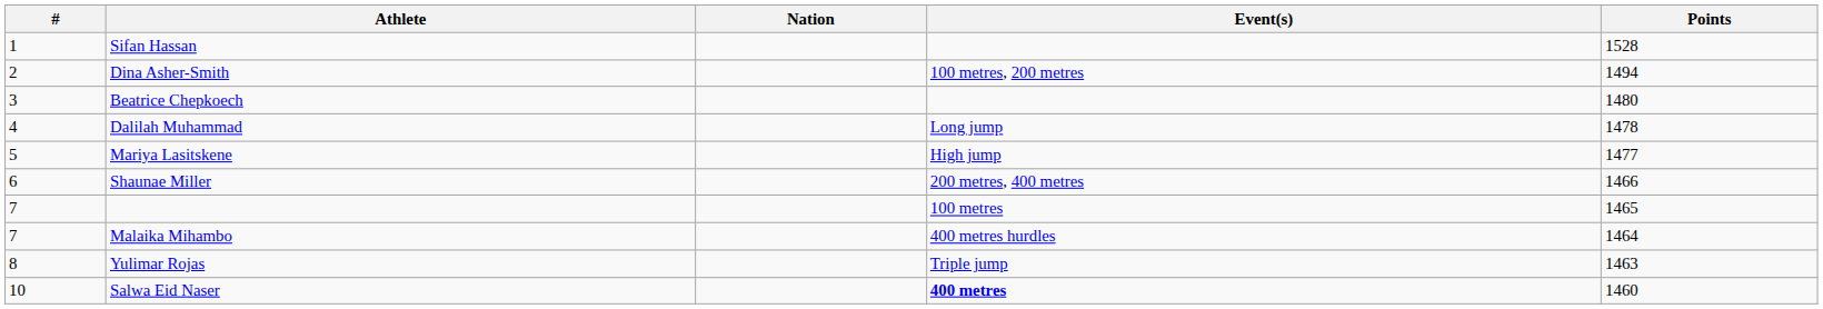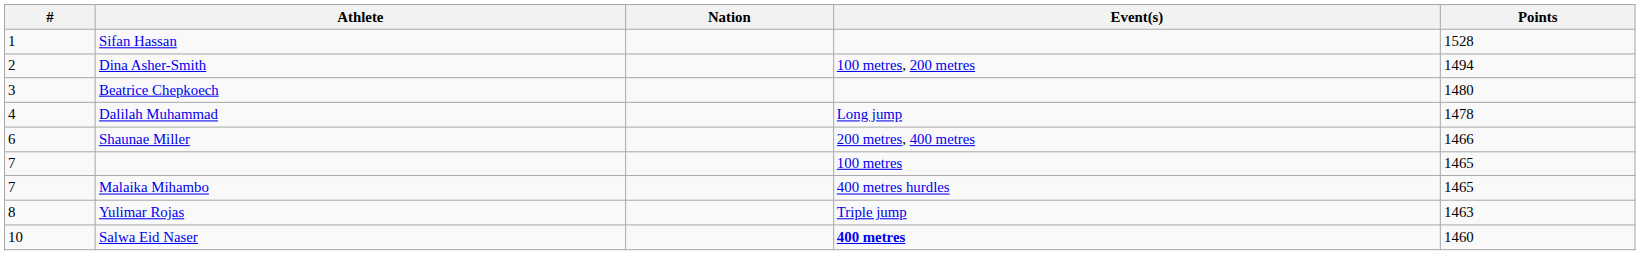 <table class="wikitable" width=100% style="font-size:90%; text-align:left;">
 <tr>
 <th>#</th>
 <th>Athlete</th>
 <th>Nation</th>
 <th>Event(s)</th>
 <th>Points</th>
 </tr>
 <tr>
 <td>1</td>
 <td><a href='#'>Sifan Hassan</a></td>
 <td></td>
 <td></td>
 <td>1528</td>
 </tr>
 <tr>
 <td>2</td>
 <td><a href='#'>Dina Asher-Smith</a></td>
 <td></td>
 <td><a href='#'>100 metres</a>, <a href='#'>200 metres</a></td>
 <td>1494</td>
 </tr>
 <tr>
 <td>3</td>
 <td><a href='#'>Beatrice Chepkoech</a></td>
 <td></td>
 <td></td>
 <td>1480</td>
 </tr>
 <tr>
 <td>4</td>
 <td><a href='#'>Dalilah Muhammad</a></td>
 <td></td>
 <td><a href='#'>Long jump</a></td>
 <td>1478</td>
 </tr>
 <tr>
-<td>5</td>
-<td><a href='#'>Mariya Lasitskene</a></td>
-<td></td>
-<td><a href='#'>High jump</a></td>
-<td>1477</td>
-</tr>
-<tr>
 <td>6</td>
 <td><a href='#'>Shaunae Miller</a></td>
 <td></td>
 <td><a href='#'>200 metres</a>, <a href='#'>400 metres</a></td>
 <td>1466</td>
 </tr>
 <tr>
 <td>7</td>
 <td></td>
 <td></td>
 <td><a href='#'>100 metres</a></td>
 <td>1465</td>
 </tr>
 <tr>
 <td>7</td>
 <td><a href='#'>Malaika Mihambo</a></td>
 <td></td>
 <td><a href='#'>400 metres hurdles</a></td>
-<td>1464</td>
+<td>1465</td>
 </tr>
 <tr>
 <td>8</td>
 <td><a href='#'>Yulimar Rojas</a></td>
 <td></td>
 <td><a href='#'>Triple jump</a></td>
 <td>1463</td>
 </tr>
 <tr>
 <td>10</td>
 <td><a href='#'>Salwa Eid Naser</a></td>
 <td></td>
 <td><strong><a href='#'>400 metres</a></strong></td>
 <td>1460</td>
 </tr>
 </table>
